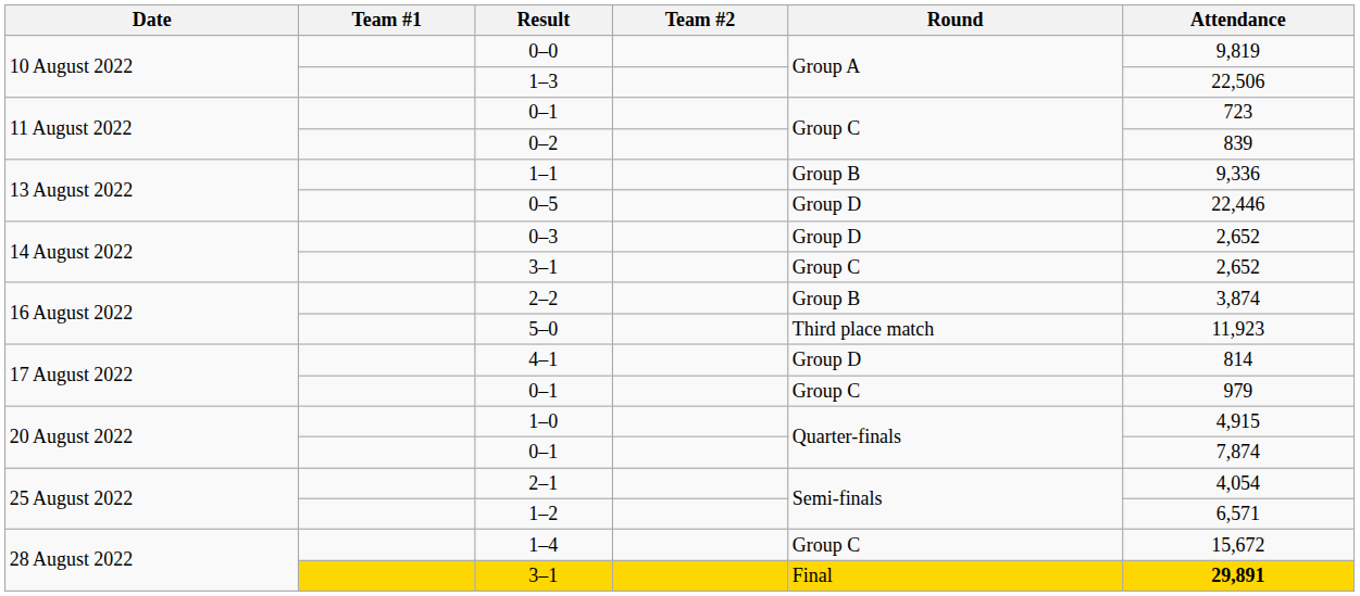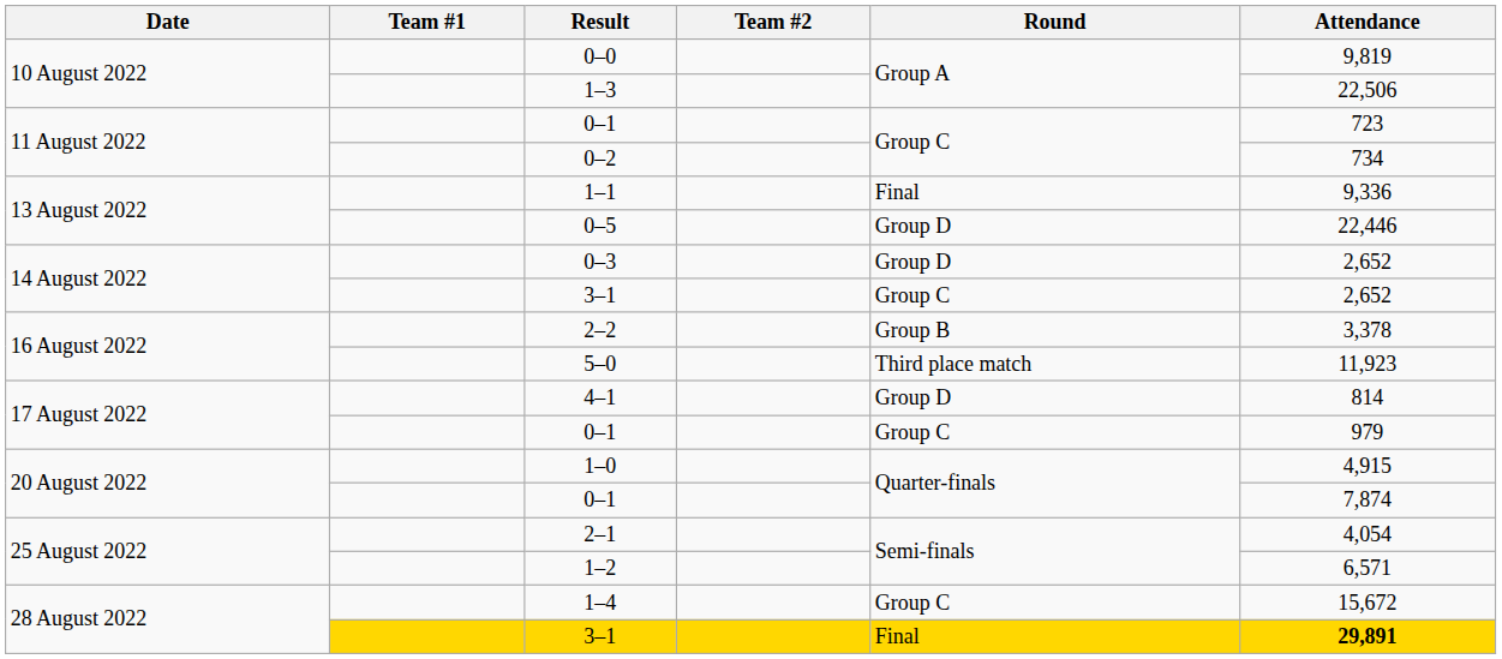 <table class="wikitable"  style="text-align:left; width:70%;">
 <tr>
 <th>Date</th>
 <th>Team #1</th>
 <th>Result</th>
 <th>Team #2</th>
 <th>Round</th>
 <th>Attendance</th>
 </tr>
 <tr>
 <td rowspan=2>10 August 2022</td>
 <td></td>
 <td style="text-align:center;">0–0</td>
 <td></td>
 <td rowspan=2>Group A</td>
 <td style="text-align:center;">9,819</td>
 </tr>
 <tr>
 <td></td>
 <td style="text-align:center;">1–3</td>
 <td></td>
 <td style="text-align:center;">22,506</td>
 </tr>
 <tr>
 <td rowspan=2>11 August 2022</td>
 <td></td>
 <td style="text-align:center;">0–1</td>
 <td></td>
 <td rowspan=2>Group C</td>
 <td style="text-align:center;">723</td>
 </tr>
 <tr>
 <td></td>
 <td style="text-align:center;">0–2</td>
 <td></td>
-<td style="text-align:center;">839</td>
+<td style="text-align:center;">734</td>
 </tr>
 <tr>
 <td rowspan=2>13 August 2022</td>
 <td></td>
 <td style="text-align:center;">1–1</td>
 <td></td>
-<td>Group B</td>
+<td>Final</td>
 <td style="text-align:center;">9,336</td>
 </tr>
 <tr>
 <td></td>
 <td style="text-align:center;">0–5</td>
 <td></td>
 <td>Group D</td>
 <td style="text-align:center;">22,446</td>
 </tr>
 <tr>
 <td rowspan=2>14 August 2022</td>
 <td></td>
 <td style="text-align:center;">0–3</td>
 <td></td>
 <td>Group D</td>
 <td style="text-align:center;">2,652</td>
 </tr>
 <tr>
 <td></td>
 <td style="text-align:center;">3–1</td>
 <td></td>
 <td>Group C</td>
 <td style="text-align:center;">2,652</td>
 </tr>
 <tr>
 <td rowspan=2>16 August 2022</td>
 <td></td>
 <td style="text-align:center;">2–2</td>
 <td></td>
 <td>Group B</td>
-<td style="text-align:center;">3,874</td>
+<td style="text-align:center;">3,378</td>
 </tr>
 <tr>
 <td></td>
 <td style="text-align:center;">5–0</td>
 <td></td>
 <td>Third place match</td>
 <td style="text-align:center;">11,923</td>
 </tr>
 <tr>
 <td rowspan=2>17 August 2022</td>
 <td></td>
 <td style="text-align:center;">4–1</td>
 <td></td>
 <td>Group D</td>
 <td style="text-align:center;">814</td>
 </tr>
 <tr>
 <td></td>
 <td style="text-align:center;">0–1</td>
 <td></td>
 <td>Group C</td>
 <td style="text-align:center;">979</td>
 </tr>
 <tr>
 <td rowspan=2>20 August 2022</td>
 <td></td>
 <td style="text-align:center;">1–0</td>
 <td></td>
 <td rowspan=2>Quarter-finals</td>
 <td style="text-align:center;">4,915</td>
 </tr>
 <tr>
 <td></td>
 <td style="text-align:center;">0–1</td>
 <td></td>
 <td style="text-align:center;">7,874</td>
 </tr>
 <tr>
 <td rowspan=2>25 August 2022</td>
 <td></td>
 <td style="text-align:center;">2–1</td>
 <td></td>
 <td rowspan=2>Semi-finals</td>
 <td style="text-align:center;">4,054</td>
 </tr>
 <tr>
 <td></td>
 <td style="text-align:center;">1–2</td>
 <td></td>
 <td style="text-align:center;">6,571</td>
 </tr>
 <tr>
 <td rowspan=2>28 August 2022</td>
 <td></td>
 <td style="text-align:center;">1–4</td>
 <td></td>
 <td>Group C</td>
 <td style="text-align:center;">15,672</td>
 </tr>
 <tr bgcolor=gold>
 <td></td>
 <td style="text-align:center;">3–1</td>
 <td></td>
 <td>Final</td>
 <td style="text-align:center;"><strong>29,891</strong></td>
 </tr>
 </table>
